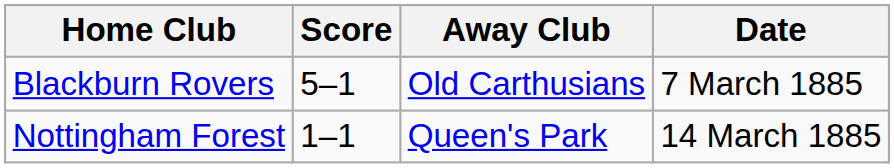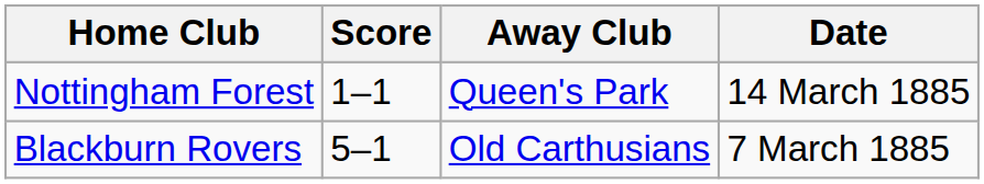 <table class="wikitable">
 <tr>
 <th>Home Club</th>
 <th>Score</th>
 <th>Away Club</th>
 <th>Date</th>
 </tr>
 <tr>
+<td><a href='#'>Nottingham Forest</a></td>
+<td>1–1</td>
+<td><a href='#'>Queen's Park</a> </td>
+<td>14 March 1885</td>
+</tr>
+<tr>
 <td><a href='#'>Blackburn Rovers</a></td>
 <td>5–1</td>
 <td><a href='#'>Old Carthusians</a></td>
 <td>7 March 1885</td>
 </tr>
-<tr>
-<td><a href='#'>Nottingham Forest</a></td>
-<td>1–1</td>
-<td><a href='#'>Queen's Park</a> </td>
-<td>14 March 1885</td>
-</tr>
 </table>
